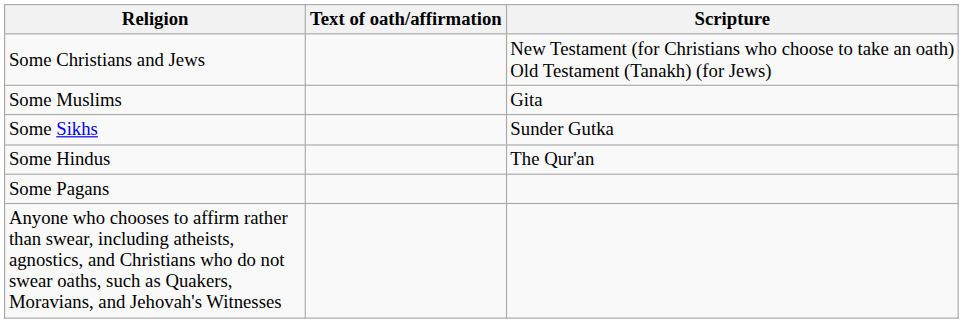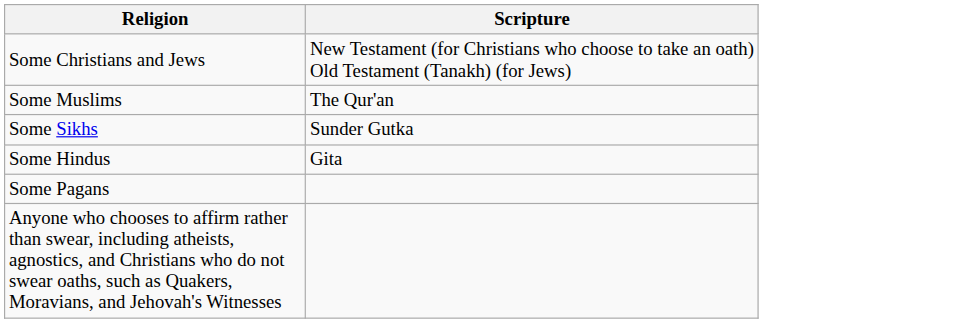 <table class="wikitable">
 <tr>
 <th width=250>Religion</th>
-<th>Text of oath/affirmation</th>
 <th>Scripture</th>
 </tr>
 <tr>
 <td>Some Christians and Jews</td>
-<td></td>
 <td>New Testament (for Christians who choose to take an oath)<br>Old Testament (Tanakh) (for Jews)</td>
 </tr>
 <tr>
 <td>Some Muslims</td>
-<td></td>
-<td>Gita</td>
+<td>The Qur'an</td>
 </tr>
 <tr>
 <td>Some <a href='#'>Sikhs</a></td>
-<td></td>
 <td>Sunder Gutka</td>
 </tr>
 <tr>
 <td>Some Hindus</td>
-<td></td>
-<td>The Qur'an</td>
+<td>Gita</td>
 </tr>
 <tr>
 <td>Some Pagans</td>
-<td></td>
 <td></td>
 </tr>
 <tr>
 <td>Anyone who chooses to affirm rather than swear, including atheists, agnostics, and Christians who do not swear oaths, such as Quakers, Moravians, and Jehovah's Witnesses</td>
 <td></td>
-<td></td>
 </tr>
 </table>
